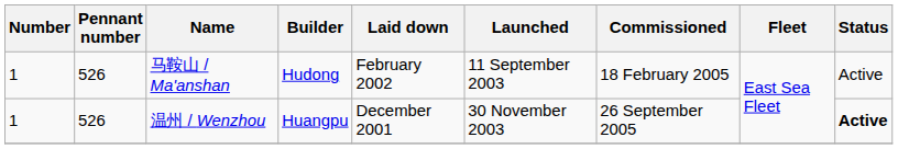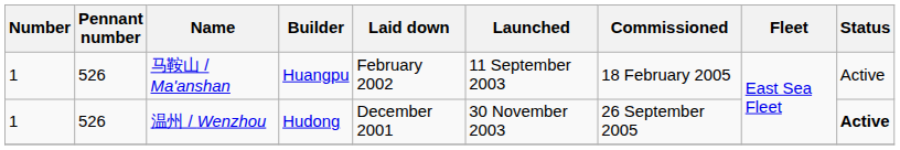 <table class="wikitable">
 <tr>
 <th>Number</th>
 <th style="line-height:1.2em;">Pennant<br>number</th>
 <th>Name</th>
 <th>Builder</th>
 <th>Laid down</th>
 <th>Launched</th>
 <th>Commissioned</th>
 <th>Fleet</th>
 <th>Status</th>
 </tr>
 <tr>
 <td>1</td>
 <td>526</td>
 <td><a href='#'>马鞍山 / <em>Ma'anshan</em></a></td>
-<td><a href='#'>Hudong</a></td>
+<td><a href='#'>Huangpu</a></td>
 <td>February 2002</td>
 <td>11 September 2003</td>
 <td>18 February 2005</td>
 <td rowspan="2"><a href='#'>East Sea Fleet</a></td>
 <td>Active</td>
 </tr>
 <tr>
 <td>1</td>
 <td>526</td>
 <td><a href='#'>温州 / <em>Wenzhou</em></a></td>
-<td><a href='#'>Huangpu</a></td>
+<td><a href='#'>Hudong</a></td>
 <td>December 2001</td>
 <td>30 November 2003</td>
 <td>26 September 2005</td>
 <td><strong>Active</strong></td>
 </tr>
 <tr>
 </tr>
 </table>
